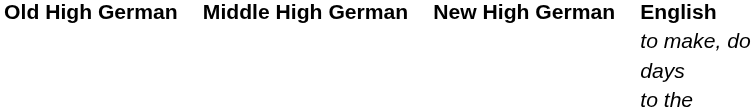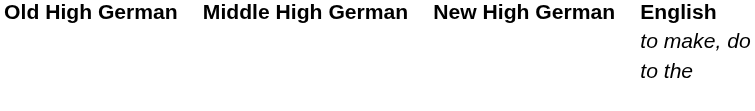 <table style="margin-left: 1em">
 <tr>
 <th style="text-align: left; padding-right: 1em">Old High German</th>
 <th style="text-align: left; padding-right: 1em">Middle High German</th>
 <th style="text-align: left; padding-right: 1em">New High German</th>
 <th style="text-align: left; padding-right: 1em">English</th>
 </tr>
 <tr>
 <td></td>
 <td></td>
 <td></td>
 <td><em>to make, do</em></td>
 </tr>
 <tr>
 <td></td>
 <td></td>
 <td></td>
-<td><em>days</em></td>
-</tr>
-<tr>
-<td></td>
-<td></td>
-<td></td>
 <td><em>to the</em></td>
 </tr>
 </table>
